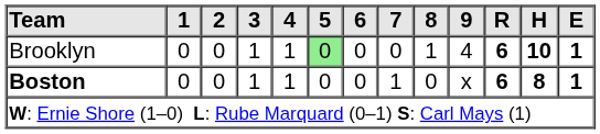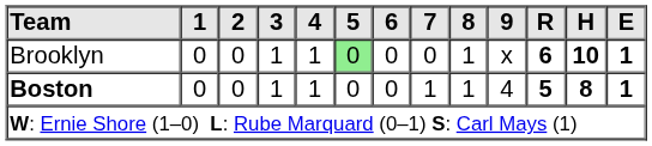 <table border=1 cellspacing=0 width=425 style="margin-left:3em;">
 <tr style="text-align:center; background-color:#e6e6e6;">
 <th align=left width=125>Team</th>
 <th width=25>1</th>
 <th width=25>2</th>
 <th width=25>3</th>
 <th width=25>4</th>
 <th width=25>5</th>
 <th width=25>6</th>
 <th width=25>7</th>
 <th width=25>8</th>
 <th width=25>9</th>
 <th width=25>R</th>
 <th width=25>H</th>
 <th width=25>E</th>
 </tr>
 <tr style="text-align:center;">
 <td align=left>Brooklyn</td>
 <td>0</td>
 <td>0</td>
 <td>1</td>
 <td>1</td>
 <td style="background: lightgreen;">0</td>
 <td>0</td>
 <td>0</td>
 <td>1</td>
-<td>4</td>
+<td>x</td>
 <td><strong>6</strong></td>
 <td><strong>10</strong></td>
 <td><strong>1</strong></td>
 </tr>
 <tr style="text-align:center;">
 <td align=left><strong>Boston</strong></td>
 <td>0</td>
 <td>0</td>
 <td>1</td>
 <td>1</td>
 <td>0</td>
 <td>0</td>
 <td>1</td>
-<td>0</td>
-<td>x</td>
-<td><strong>6</strong></td>
+<td>1</td>
+<td>4</td>
+<td><strong>5</strong></td>
 <td><strong>8</strong></td>
 <td><strong>1</strong></td>
 </tr>
 <tr style="text-align:left;">
 <td colspan=13><small><strong>W</strong>: <a href='#'>Ernie Shore</a> (1–0)  <strong>L</strong>: <a href='#'>Rube Marquard</a> (0–1) <strong>S</strong>: <a href='#'>Carl Mays</a> (1)</small></td>
 </tr>
 </table>
